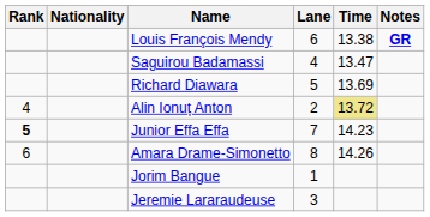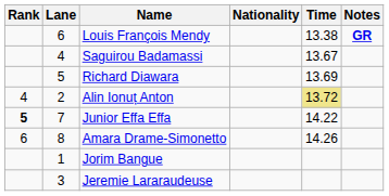 <table class="wikitable sortable" style="text-align:center;font-size:95%">
 <tr>
 <th>Rank</th>
+<th>Lane</th>
+<th>Name</th>
 <th>Nationality</th>
-<th>Name</th>
-<th>Lane</th>
 <th>Time</th>
 <th>Notes</th>
 </tr>
 <tr>
 <td></td>
+<td>6</td>
+<td align=left><a href='#'>Louis François Mendy</a></td>
 <td align=left></td>
-<td align=left><a href='#'>Louis François Mendy</a></td>
-<td>6</td>
 <td>13.38</td>
 <td><strong><a href='#'>GR</a></strong></td>
 </tr>
 <tr>
 <td></td>
+<td>4</td>
+<td align=left><a href='#'>Saguirou Badamassi</a></td>
 <td align=left></td>
-<td align=left><a href='#'>Saguirou Badamassi</a></td>
-<td>4</td>
-<td>13.47</td>
+<td>13.67</td>
 <td></td>
 </tr>
 <tr>
 <td></td>
+<td>5</td>
+<td align=left><a href='#'>Richard Diawara</a></td>
 <td align=left></td>
-<td align=left><a href='#'>Richard Diawara</a></td>
-<td>5</td>
 <td>13.69</td>
 <td></td>
 </tr>
 <tr>
 <td>4</td>
+<td>2</td>
+<td align=left><a href='#'>Alin Ionuț Anton</a></td>
 <td align=left></td>
-<td align=left><a href='#'>Alin Ionuț Anton</a></td>
-<td>2</td>
 <td style="background: khaki;">13.72</td>
 <td></td>
 </tr>
 <tr>
 <td><strong>5</strong></td>
+<td>7</td>
+<td align=left><a href='#'>Junior Effa Effa</a></td>
 <td align=left></td>
-<td align=left><a href='#'>Junior Effa Effa</a></td>
-<td>7</td>
-<td>14.23</td>
+<td>14.22</td>
 <td></td>
 </tr>
 <tr>
 <td>6</td>
+<td>8</td>
+<td align=left><a href='#'>Amara Drame-Simonetto</a></td>
 <td align=left></td>
-<td align=left><a href='#'>Amara Drame-Simonetto</a></td>
-<td>8</td>
 <td>14.26</td>
 <td></td>
 </tr>
 <tr>
 <td></td>
+<td>1</td>
+<td align=left><a href='#'>Jorim Bangue</a></td>
 <td align=left></td>
-<td align=left><a href='#'>Jorim Bangue</a></td>
-<td>1</td>
 <td></td>
 <td></td>
 </tr>
 <tr>
 <td></td>
+<td>3</td>
+<td align=left><a href='#'>Jeremie Lararaudeuse</a></td>
 <td align=left></td>
-<td align=left><a href='#'>Jeremie Lararaudeuse</a></td>
-<td>3</td>
 <td></td>
 <td></td>
 </tr>
 </table>
